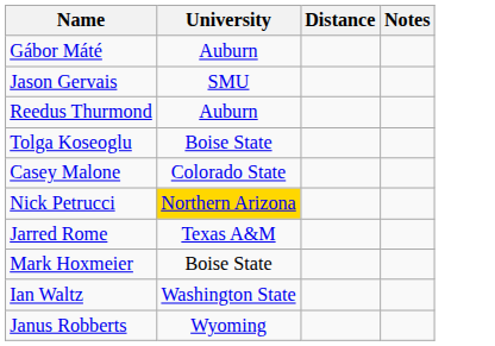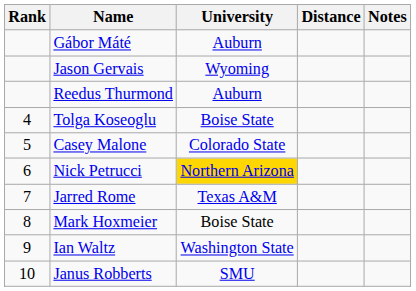 <table class="wikitable sortable" style="text-align:center">
 <tr>
+<th>Rank</th>
 <th>Name</th>
 <th>University</th>
 <th>Distance</th>
 <th>Notes</th>
 </tr>
 <tr>
+<td></td>
 <td align=left><a href='#'>Gábor Máté</a> </td>
 <td><a href='#'>Auburn</a></td>
 <td></td>
 <td></td>
 </tr>
 <tr>
+<td></td>
 <td align=left><a href='#'>Jason Gervais</a> </td>
-<td><a href='#'>SMU</a></td>
+<td><a href='#'>Wyoming</a></td>
 <td></td>
 <td></td>
 </tr>
 <tr>
+<td></td>
 <td align=left><a href='#'>Reedus Thurmond</a></td>
 <td><a href='#'>Auburn</a></td>
 <td></td>
 <td></td>
 </tr>
 <tr>
+<td>4</td>
 <td align=left><a href='#'>Tolga Koseoglu</a></td>
 <td><a href='#'>Boise State</a></td>
 <td></td>
 <td></td>
 </tr>
 <tr>
+<td>5</td>
 <td align=left><a href='#'>Casey Malone</a></td>
 <td><a href='#'>Colorado State</a></td>
 <td></td>
 <td></td>
 </tr>
 <tr>
+<td>6</td>
 <td align=left><a href='#'>Nick Petrucci</a></td>
 <td style="background: gold;"><a href='#'>Northern Arizona</a></td>
 <td></td>
 <td></td>
 </tr>
 <tr>
+<td>7</td>
 <td align=left><a href='#'>Jarred Rome</a></td>
 <td><a href='#'>Texas A&M</a></td>
 <td></td>
 <td></td>
 </tr>
 <tr>
+<td>8</td>
 <td align=left><a href='#'>Mark Hoxmeier</a></td>
 <td>Boise State</td>
 <td></td>
 <td></td>
 </tr>
 <tr>
+<td>9</td>
 <td align=left><a href='#'>Ian Waltz</a></td>
 <td><a href='#'>Washington State</a></td>
 <td></td>
 <td></td>
 </tr>
 <tr>
+<td>10</td>
 <td align=left><a href='#'>Janus Robberts</a> </td>
-<td><a href='#'>Wyoming</a></td>
+<td><a href='#'>SMU</a></td>
 <td></td>
 <td></td>
 </tr>
 </table>
